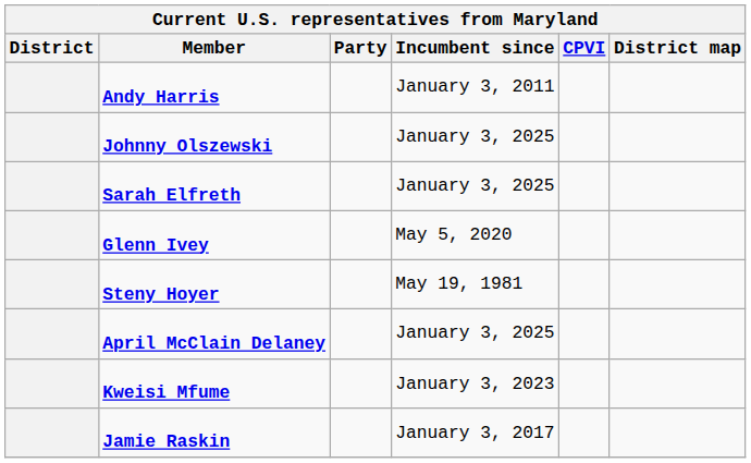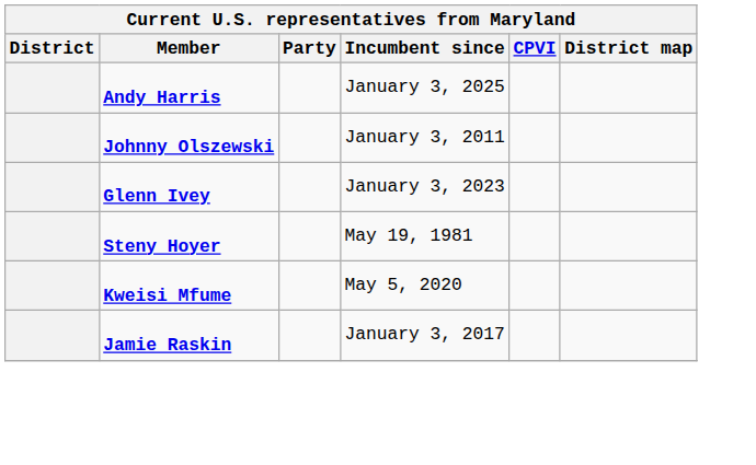 <table class="wikitable sticky-header-multi sortable">
 <tr>
 <th colspan=6>Current U.S. representatives from Maryland</th>
 </tr>
 <tr>
 <th>District</th>
 <th>Member<br></th>
 <th>Party</th>
 <th data-sort-type="date">Incumbent since</th>
 <th data-sort-type="number"><a href='#'>CPVI</a><br></th>
 <th class="unsortable">District map</th>
 </tr>
 <tr>
 <th></th>
 <td data-sort-value="Harris, Andy"><br><strong><a href='#'>Andy Harris</a></strong><br></td>
 <td></td>
-<td>January 3, 2011</td>
+<td>January 3, 2025</td>
 <td></td>
 <td></td>
 </tr>
 <tr>
 <th></th>
 <td data-sort-value="Olszewski, Johnny"><br><strong><a href='#'>Johnny Olszewski</a></strong><br></td>
 <td></td>
-<td>January 3, 2025</td>
-<td></td>
-<td></td>
-</tr>
-<tr>
-<th></th>
-<td data-sort-value="Elfreth, Sarah"><br><strong><a href='#'>Sarah Elfreth</a></strong><br></td>
-<td></td>
-<td>January 3, 2025</td>
+<td>January 3, 2011</td>
 <td></td>
 <td></td>
 </tr>
 <tr>
 <th></th>
 <td data-sort-value="Ivey, Glenn"><br><strong><a href='#'>Glenn Ivey</a></strong><br></td>
 <td></td>
-<td>May 5, 2020</td>
+<td>January 3, 2023</td>
 <td></td>
 <td></td>
 </tr>
 <tr>
 <th></th>
 <td data-sort-value="Hoyer, Steny"><br><strong><a href='#'>Steny Hoyer</a></strong><br></td>
 <td></td>
 <td>May 19, 1981</td>
 <td></td>
 <td></td>
 </tr>
 <tr>
 <th></th>
-<td data-sort-value="] McClain Delaney, April"><br><strong><a href='#'>April McClain Delaney</a></strong><br></td>
-<td></td>
-<td>January 3, 2025</td>
-<td></td>
-<td></td>
-</tr>
-<tr>
-<th></th>
 <td data-sort-value="Mfume, Kweisi"><br><strong><a href='#'>Kweisi Mfume</a></strong><br></td>
 <td></td>
-<td>January 3, 2023</td>
+<td>May 5, 2020</td>
 <td></td>
 <td></td>
 </tr>
 <tr>
 <th></th>
 <td data-sort-value="Raskin, Jamie"><br><strong><a href='#'>Jamie Raskin</a></strong><br></td>
 <td></td>
 <td>January 3, 2017</td>
 <td></td>
 <td></td>
 </tr>
 <tr>
 </tr>
 </table>
